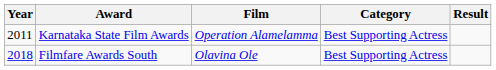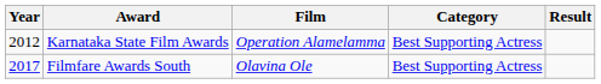 <table class="wikitable">
 <tr>
 <th>Year</th>
 <th>Award</th>
 <th>Film</th>
 <th>Category</th>
 <th>Result</th>
 </tr>
 <tr>
-<td style="text-align:left;">2011</td>
+<td style="text-align:left;">2012</td>
 <td style="text-align:left;"><a href='#'>Karnataka State Film Awards</a></td>
 <td style="text-align:left;"><em><a href='#'>Operation Alamelamma</a></em></td>
 <td style="text-align:left;"><a href='#'>Best Supporting Actress</a></td>
 <td></td>
 </tr>
 <tr>
-<td style="text-align:left;"><a href='#'>2018</a></td>
+<td style="text-align:left;"><a href='#'>2017</a></td>
 <td style="text-align:left;"><a href='#'>Filmfare Awards South</a></td>
 <td style="text-align:left;"><em><a href='#'>Olavina Ole</a></em></td>
 <td style="text-align:left;"><a href='#'>Best Supporting Actress</a></td>
 <td></td>
 </tr>
 </table>
